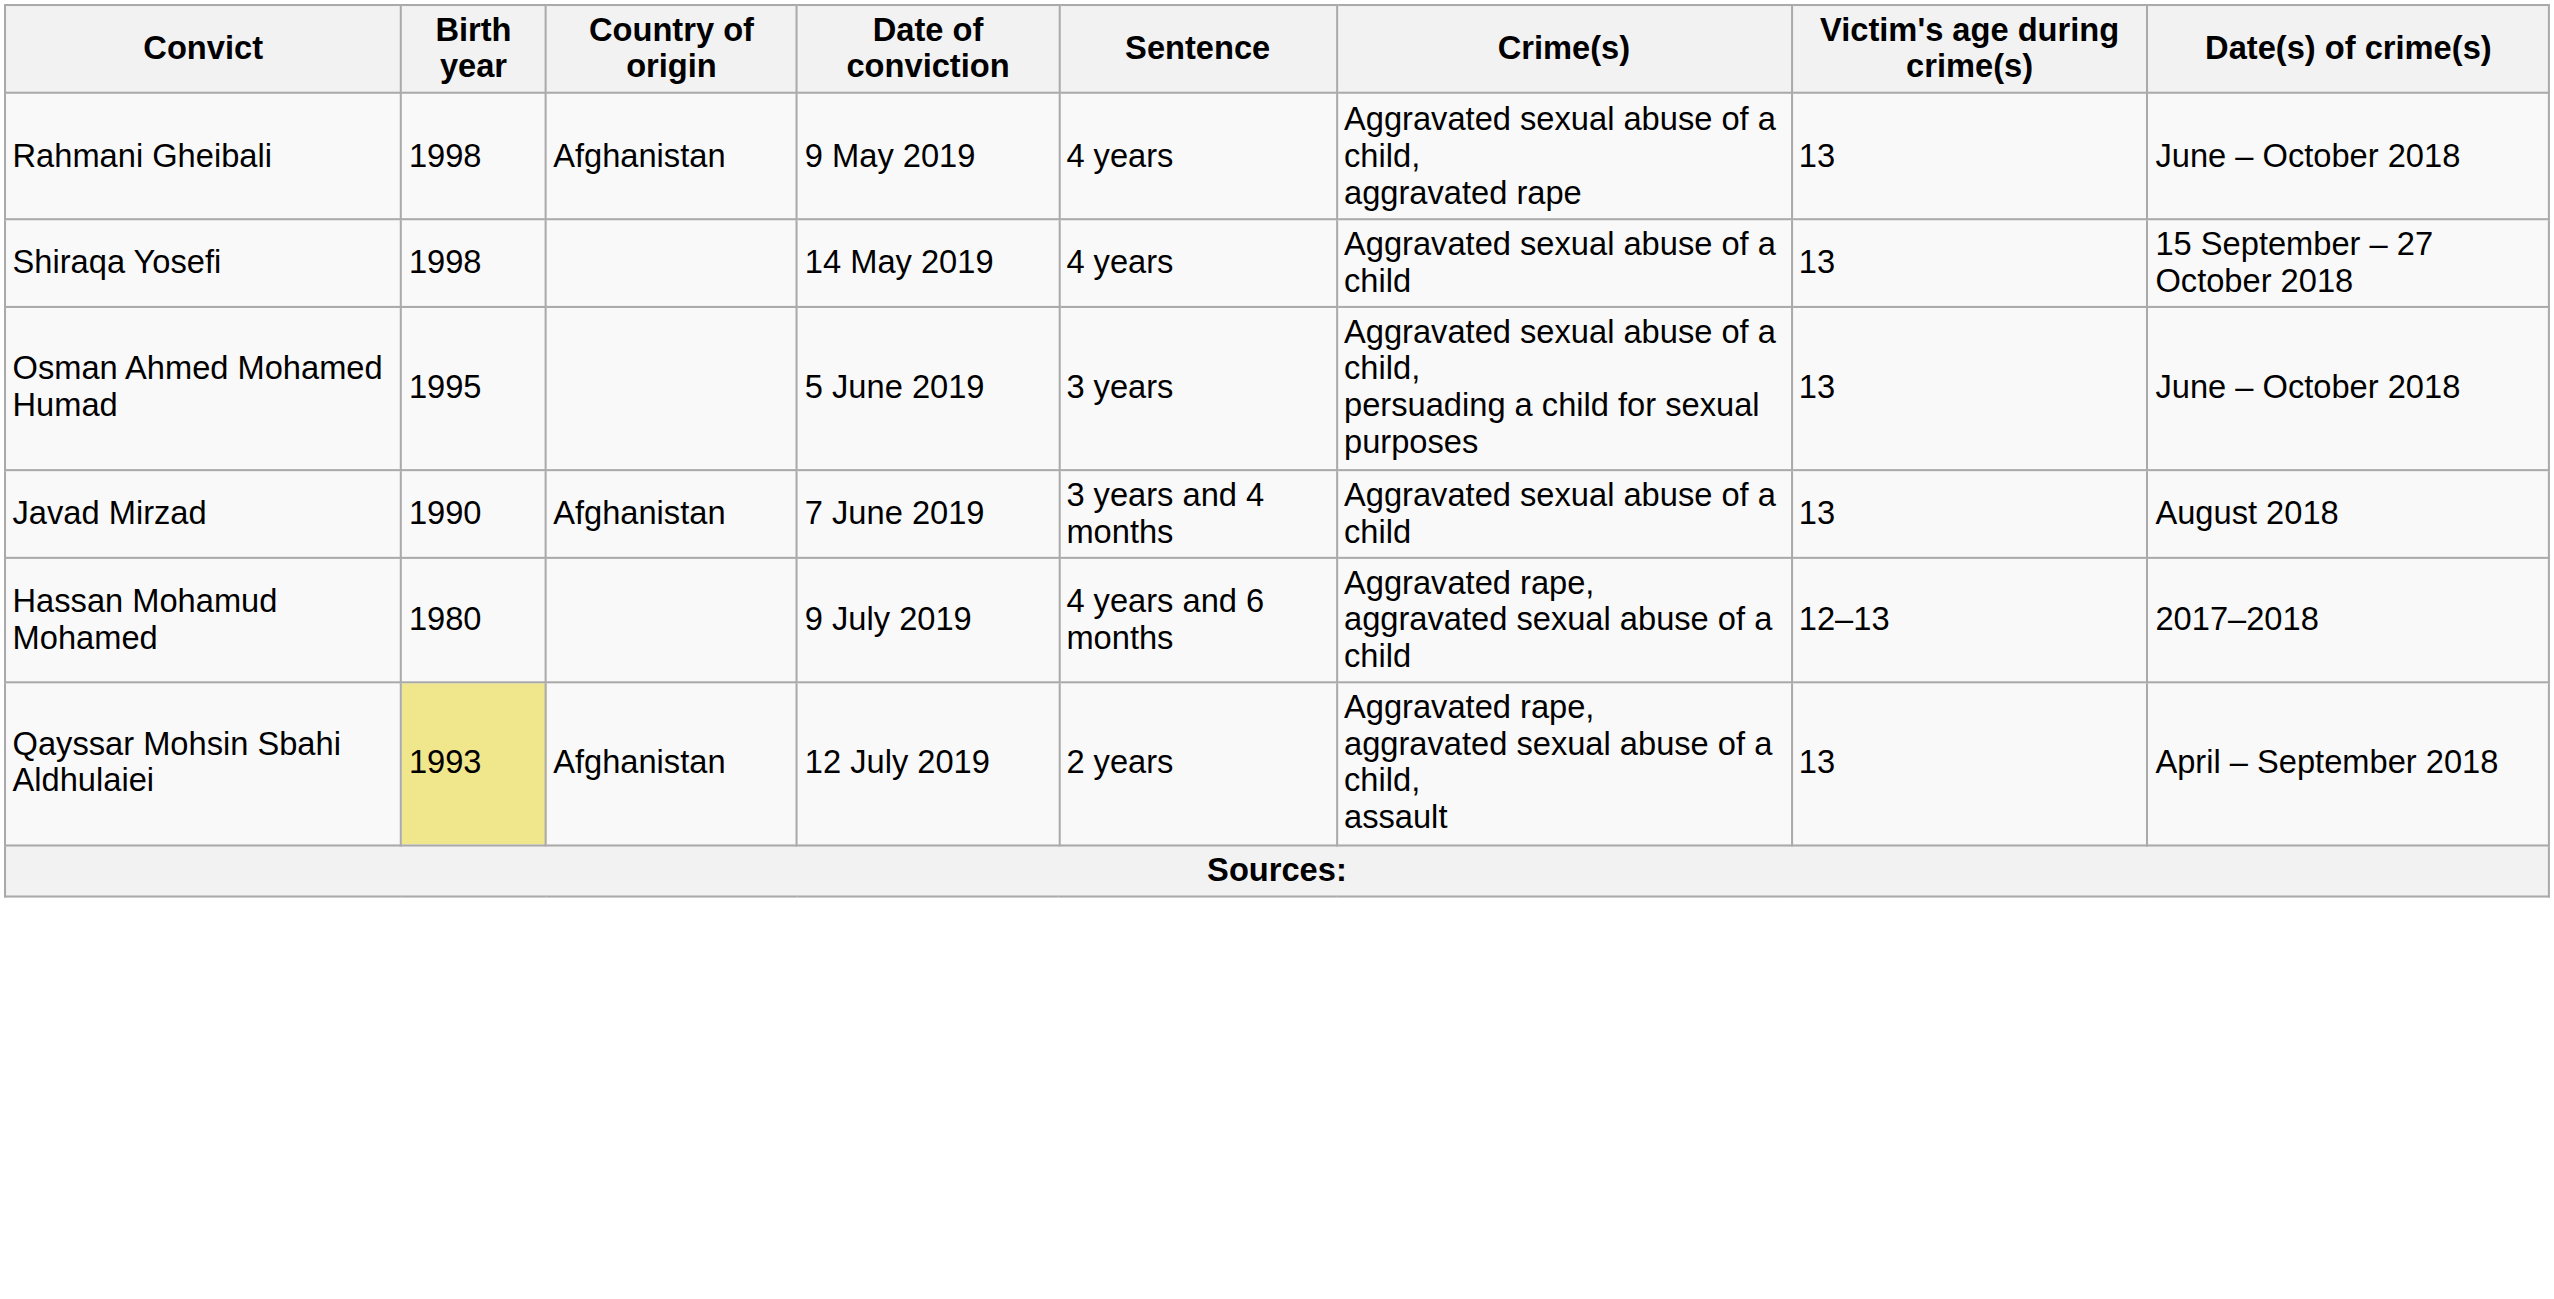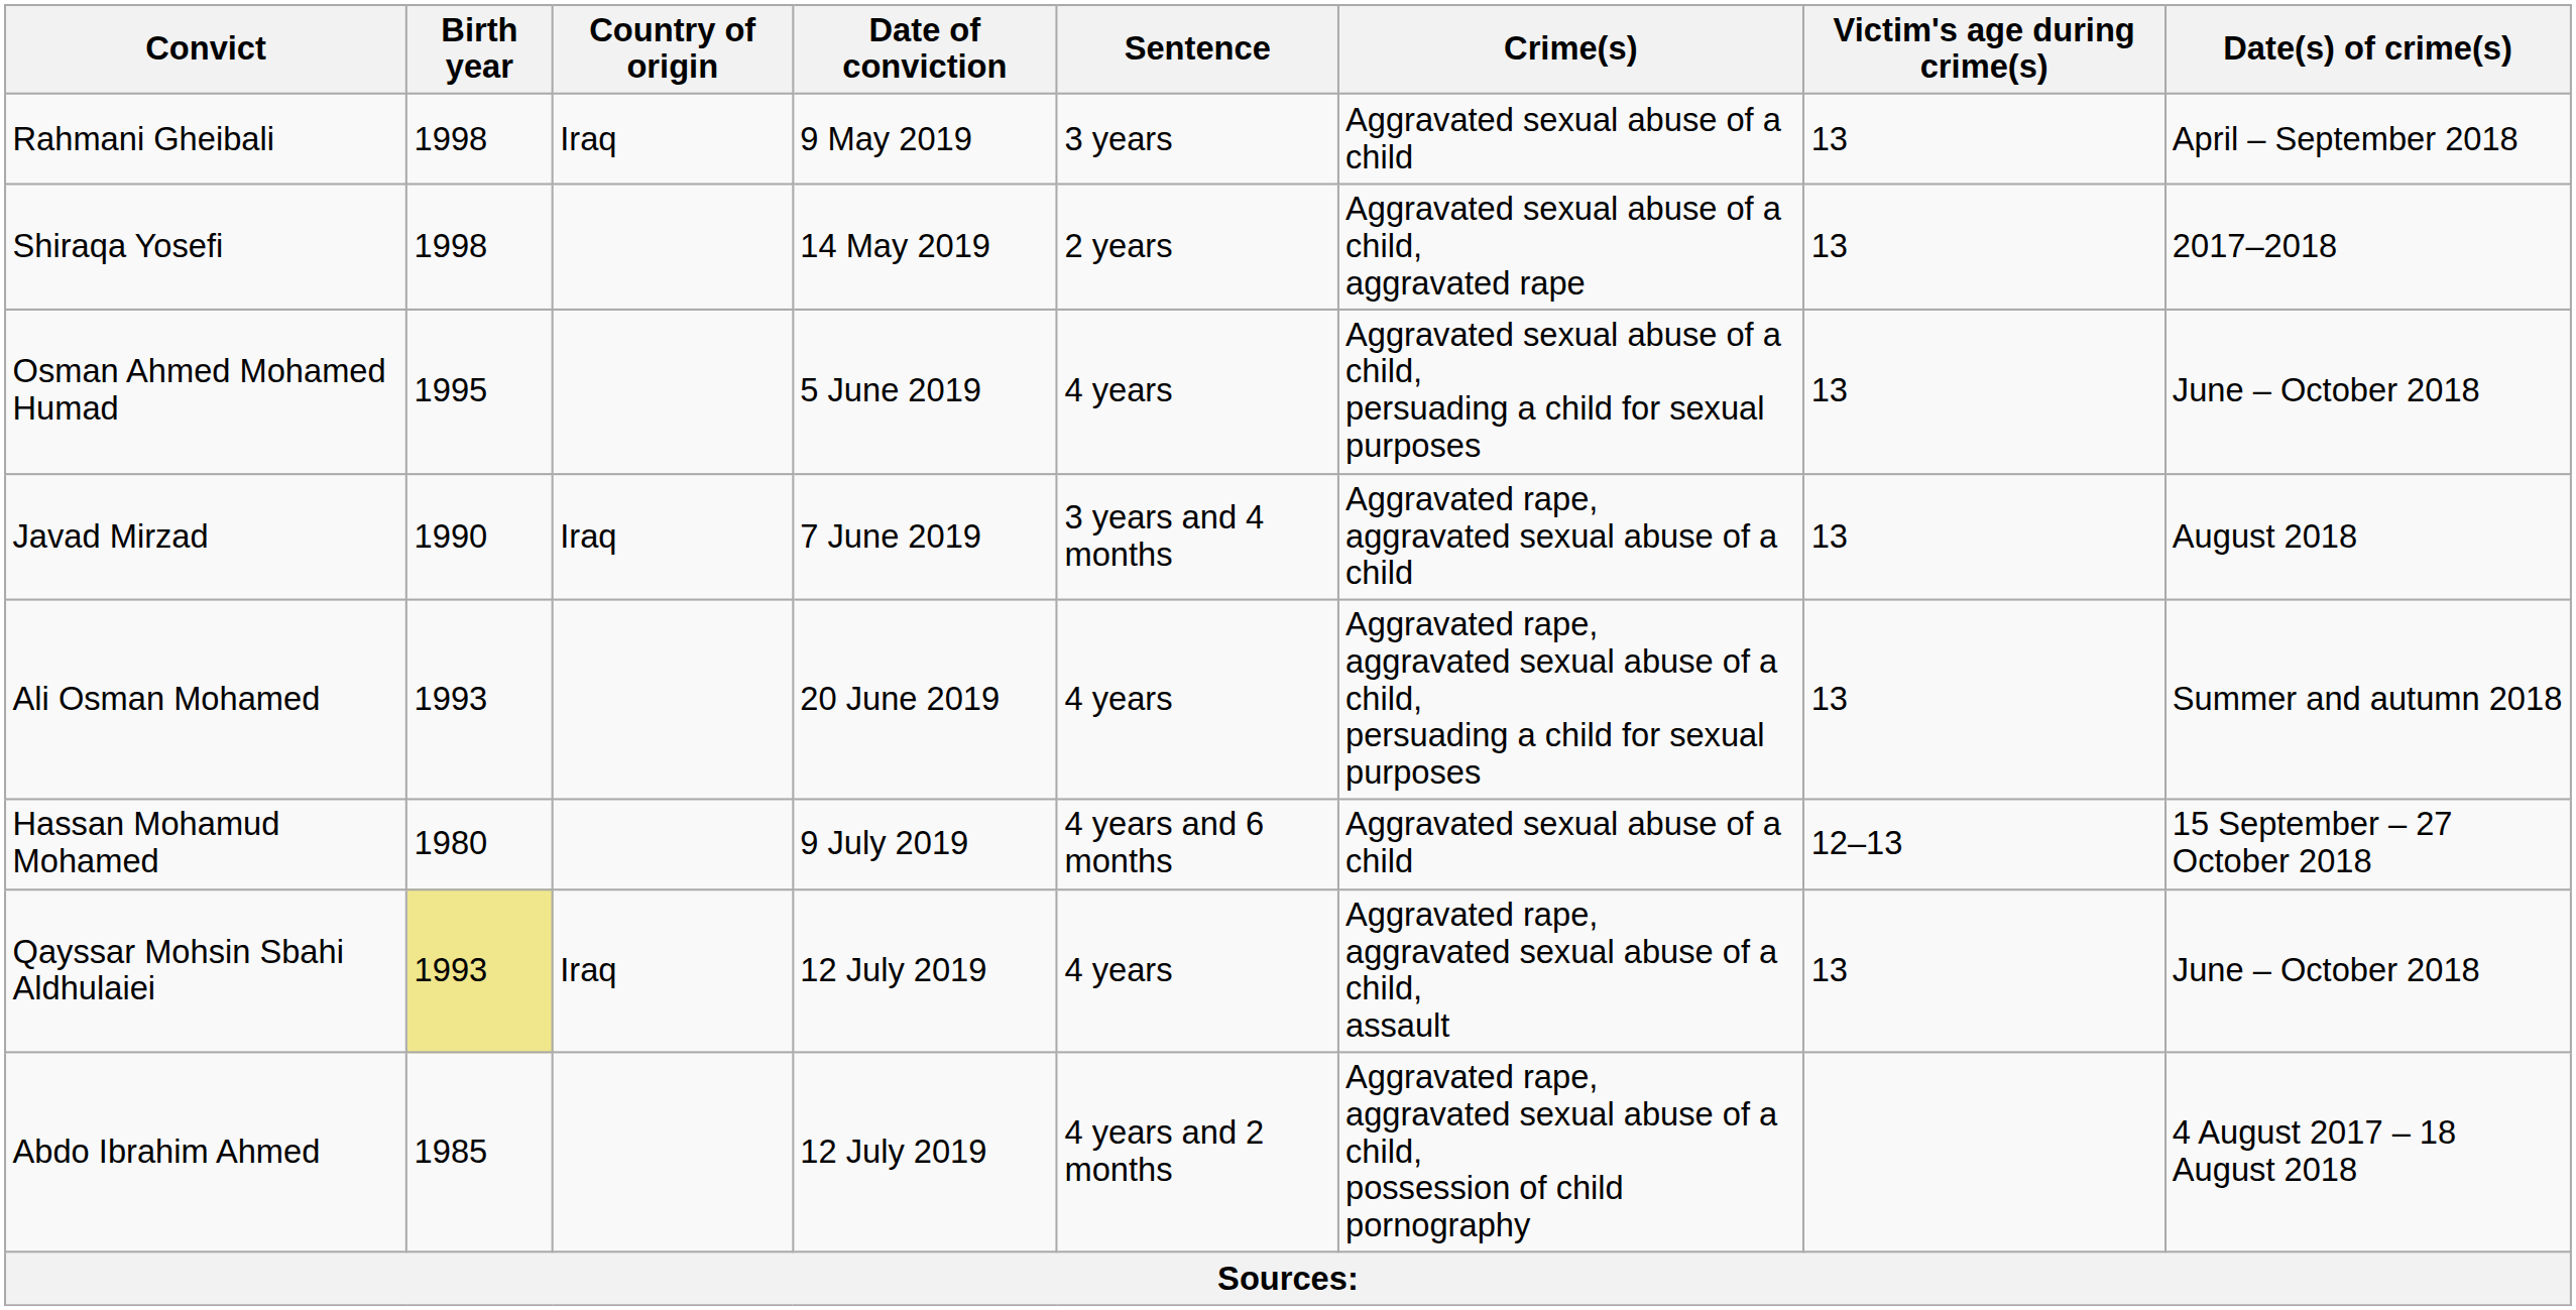 <table class="wikitable sortable">
 <tr>
 <th>Convict</th>
 <th>Birth year</th>
 <th>Country of origin</th>
 <th>Date of conviction</th>
 <th>Sentence</th>
 <th>Crime(s)</th>
 <th>Victim's age during crime(s)</th>
 <th>Date(s) of crime(s)</th>
 </tr>
 <tr>
 <td>Rahmani Gheibali</td>
 <td>1998</td>
-<td>Afghanistan</td>
+<td>Iraq</td>
 <td>9 May 2019</td>
-<td>4 years</td>
-<td>Aggravated sexual abuse of a child,<br>aggravated rape</td>
+<td>3 years</td>
+<td>Aggravated sexual abuse of a child</td>
 <td>13</td>
-<td>June – October 2018</td>
+<td>April – September 2018</td>
 </tr>
 <tr>
 <td>Shiraqa Yosefi</td>
 <td>1998</td>
 <td></td>
 <td>14 May 2019</td>
-<td>4 years</td>
-<td>Aggravated sexual abuse of a child</td>
+<td>2 years</td>
+<td>Aggravated sexual abuse of a child,<br>aggravated rape</td>
 <td>13</td>
-<td>15 September – 27 October 2018</td>
+<td>2017–2018</td>
 </tr>
 <tr>
 <td>Osman Ahmed Mohamed Humad</td>
 <td>1995</td>
 <td></td>
 <td>5 June 2019</td>
-<td>3 years</td>
+<td>4 years</td>
 <td>Aggravated sexual abuse of a child,<br>persuading a child for sexual purposes</td>
 <td>13</td>
 <td>June – October 2018</td>
 </tr>
 <tr>
 <td>Javad Mirzad</td>
 <td>1990</td>
-<td>Afghanistan</td>
+<td>Iraq</td>
 <td>7 June 2019</td>
 <td>3 years and 4 months</td>
-<td>Aggravated sexual abuse of a child</td>
+<td>Aggravated rape,<br>aggravated sexual abuse of a child</td>
 <td>13</td>
 <td>August 2018</td>
+</tr>
+<tr>
+<td>Ali Osman Mohamed</td>
+<td>1993</td>
+<td></td>
+<td>20 June 2019</td>
+<td>4 years</td>
+<td>Aggravated rape,<br>aggravated sexual abuse of a child,<br>persuading a child for sexual purposes</td>
+<td>13</td>
+<td>Summer and autumn 2018</td>
 </tr>
 <tr>
 <td>Hassan Mohamud Mohamed</td>
 <td>1980</td>
 <td></td>
 <td>9 July 2019</td>
 <td>4 years and 6 months</td>
-<td>Aggravated rape,<br>aggravated sexual abuse of a child</td>
+<td>Aggravated sexual abuse of a child</td>
 <td>12–13</td>
-<td>2017–2018</td>
+<td>15 September – 27 October 2018</td>
 </tr>
 <tr>
 <td>Qayssar Mohsin Sbahi Aldhulaiei</td>
 <td style="background: khaki;">1993</td>
-<td>Afghanistan</td>
+<td>Iraq</td>
 <td>12 July 2019</td>
-<td>2 years</td>
+<td>4 years</td>
 <td>Aggravated rape,<br>aggravated sexual abuse of a child,<br>assault</td>
 <td>13</td>
-<td>April – September 2018</td>
+<td>June – October 2018</td>
+</tr>
+<tr>
+<td>Abdo Ibrahim Ahmed</td>
+<td>1985</td>
+<td></td>
+<td>12 July 2019</td>
+<td>4 years and 2 months</td>
+<td>Aggravated rape,<br>aggravated sexual abuse of a child,<br>possession of child pornography</td>
+<td></td>
+<td>4 August 2017 – 18 August 2018</td>
 </tr>
 <tr>
 <th colspan="8">Sources:</th>
 </tr>
 </table>
